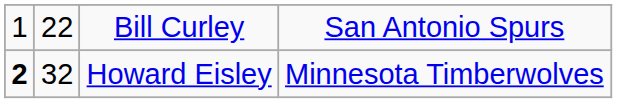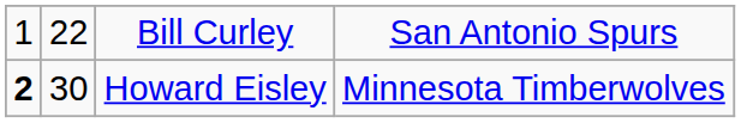 <table class="wikitable sortable">
 <tr align="center" bgcolor="">
 <td>1</td>
 <td>22</td>
 <td><a href='#'>Bill Curley</a></td>
 <td><a href='#'>San Antonio Spurs</a></td>
 </tr>
 <tr align="center" bgcolor="">
 <td><strong>2</strong></td>
-<td>32</td>
+<td>30</td>
 <td><a href='#'>Howard Eisley</a></td>
 <td><a href='#'>Minnesota Timberwolves</a></td>
 </tr>
 </table>
